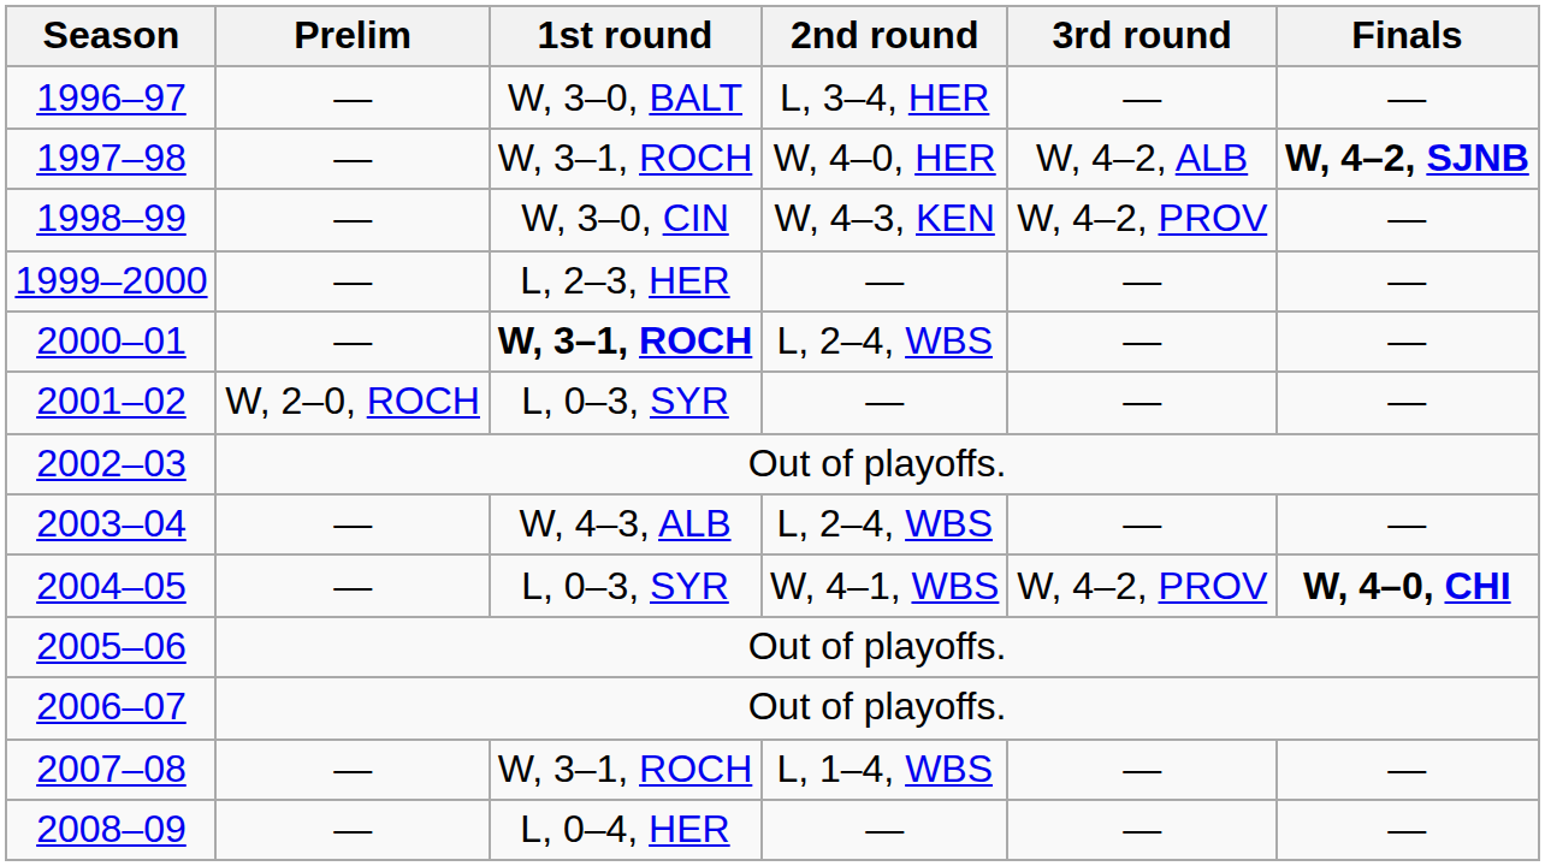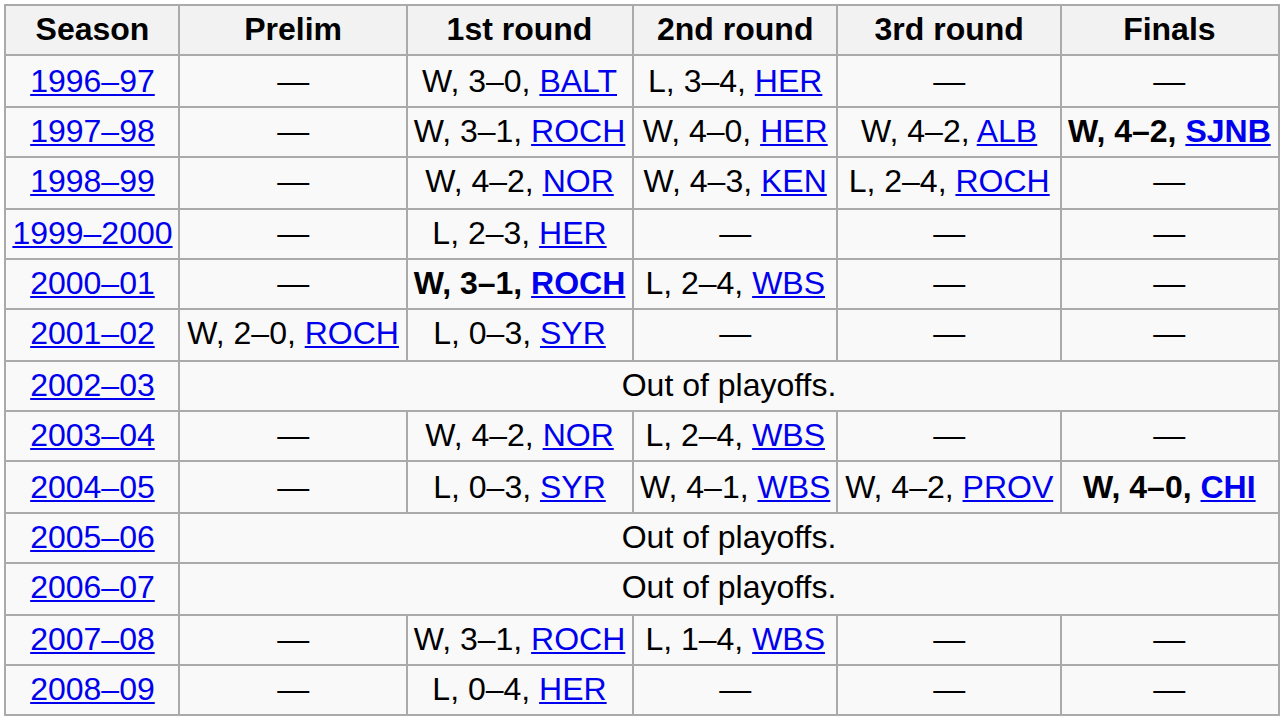 <table class="wikitable" style="text-align:center">
 <tr>
 <th>Season</th>
 <th>Prelim</th>
 <th>1st round</th>
 <th>2nd round</th>
 <th>3rd round</th>
 <th>Finals</th>
 </tr>
 <tr>
 <td><a href='#'>1996–97</a></td>
 <td>—</td>
 <td>W, 3–0, <a href='#'>BALT</a></td>
 <td>L, 3–4, <a href='#'>HER</a></td>
 <td>—</td>
 <td>—</td>
 </tr>
 <tr>
 <td><a href='#'>1997–98</a></td>
 <td>—</td>
 <td>W, 3–1, <a href='#'>ROCH</a></td>
 <td>W, 4–0, <a href='#'>HER</a></td>
 <td>W, 4–2, <a href='#'>ALB</a></td>
 <td><strong>W, 4–2, <a href='#'>SJNB</a></strong></td>
 </tr>
 <tr>
 <td><a href='#'>1998–99</a></td>
 <td>—</td>
-<td>W, 3–0, <a href='#'>CIN</a></td>
+<td>W, 4–2, <a href='#'>NOR</a></td>
 <td>W, 4–3, <a href='#'>KEN</a></td>
-<td>W, 4–2, <a href='#'>PROV</a></td>
+<td>L, 2–4, <a href='#'>ROCH</a></td>
 <td>—</td>
 </tr>
 <tr>
 <td><a href='#'>1999–2000</a></td>
 <td>—</td>
 <td>L, 2–3, <a href='#'>HER</a></td>
 <td>—</td>
 <td>—</td>
 <td>—</td>
 </tr>
 <tr>
 <td><a href='#'>2000–01</a></td>
 <td>—</td>
 <td><strong>W, 3–1, <a href='#'>ROCH</a></strong></td>
 <td>L, 2–4, <a href='#'>WBS</a></td>
 <td>—</td>
 <td>—</td>
 </tr>
 <tr>
 <td><a href='#'>2001–02</a></td>
 <td>W, 2–0, <a href='#'>ROCH</a></td>
 <td>L, 0–3, <a href='#'>SYR</a></td>
 <td>—</td>
 <td>—</td>
 <td>—</td>
 </tr>
 <tr>
 <td><a href='#'>2002–03</a></td>
 <td colspan="5">Out of playoffs.</td>
 </tr>
 <tr>
 <td><a href='#'>2003–04</a></td>
 <td>—</td>
-<td>W, 4–3, <a href='#'>ALB</a></td>
+<td>W, 4–2, <a href='#'>NOR</a></td>
 <td>L, 2–4, <a href='#'>WBS</a></td>
 <td>—</td>
 <td>—</td>
 </tr>
 <tr>
 <td><a href='#'>2004–05</a></td>
 <td>—</td>
 <td>L, 0–3, <a href='#'>SYR</a></td>
 <td>W, 4–1, <a href='#'>WBS</a></td>
 <td>W, 4–2, <a href='#'>PROV</a></td>
 <td><strong>W, 4–0, <a href='#'>CHI</a></strong></td>
 </tr>
 <tr>
 <td><a href='#'>2005–06</a></td>
 <td colspan="5">Out of playoffs.</td>
 </tr>
 <tr>
 <td><a href='#'>2006–07</a></td>
 <td colspan="5">Out of playoffs.</td>
 </tr>
 <tr>
 <td><a href='#'>2007–08</a></td>
 <td>—</td>
 <td>W, 3–1, <a href='#'>ROCH</a></td>
 <td>L, 1–4, <a href='#'>WBS</a></td>
 <td>—</td>
 <td>—</td>
 </tr>
 <tr>
 <td><a href='#'>2008–09</a></td>
 <td>—</td>
 <td>L, 0–4, <a href='#'>HER</a></td>
 <td>—</td>
 <td>—</td>
 <td>—</td>
 </tr>
 </table>
